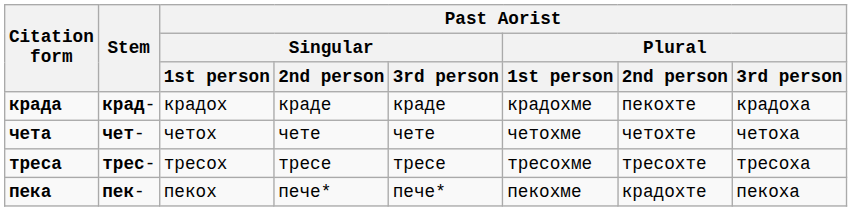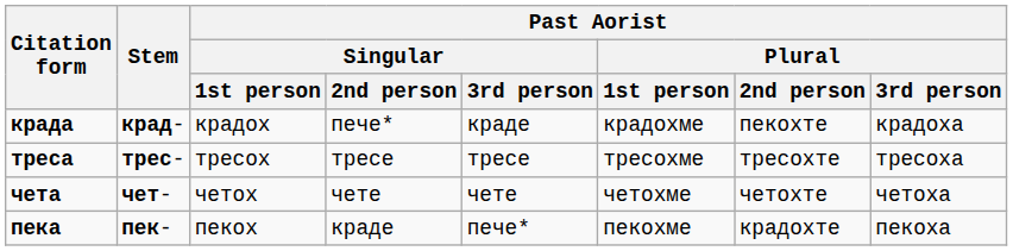 <table class="wikitable">
 <tr>
 <th rowspan="3">Citation<br>form</th>
 <th rowspan="3">Stem</th>
 <th colspan="6">Past Aorist</th>
 </tr>
 <tr>
 <th colspan="3">Singular</th>
 <th colspan="3">Plural</th>
 </tr>
 <tr>
 <th><strong>1st person</strong></th>
 <th><strong>2nd person</strong></th>
 <th><strong>3rd person</strong></th>
 <th><strong>1st person</strong></th>
 <th><strong>2nd person</strong></th>
 <th><strong>3rd person</strong></th>
 </tr>
 <tr>
 <td><strong>крада</strong> <br></td>
 <td><strong>крад</strong>- <br></td>
 <td>крад<span>о</span><span>х</span> <br></td>
-<td>крад<span>е</span> <br></td>
+<td>пе<span>ч</span><span>е</span>* <br></td>
 <td>крад<span>е</span> <br></td>
 <td>крад<span>о</span><span>хме</span> <br></td>
 <td>пе<span>к</span><span>о</span><span>хте</span> <br></td>
 <td>крад<span>о</span><span>ха</span> <br></td>
+</tr>
+<tr>
+<td><strong>треса</strong> <br></td>
+<td><strong>трес</strong>- <br></td>
+<td>трес<span>о</span><span>х</span> <br></td>
+<td>трес<span>е</span> <br></td>
+<td>трес<span>е</span> <br></td>
+<td>трес<span>о</span><span>хме</span> <br></td>
+<td>трес<span>о</span><span>хте</span> <br></td>
+<td>трес<span>о</span><span>ха</span> <br></td>
 </tr>
 <tr>
 <td><strong>чета</strong> <br></td>
 <td><strong>чет</strong>- <br></td>
 <td>чет<span>о</span><span>х</span> <br></td>
 <td>чет<span>е</span> <br></td>
 <td>чет<span>е</span> <br></td>
 <td>чет<span>о</span><span>хме</span> <br></td>
 <td>чет<span>о</span><span>хте</span> <br></td>
 <td>чет<span>о</span><span>ха</span> <br></td>
 </tr>
 <tr>
-<td><strong>треса</strong> <br></td>
-<td><strong>трес</strong>- <br></td>
-<td>трес<span>о</span><span>х</span> <br></td>
-<td>трес<span>е</span> <br></td>
-<td>трес<span>е</span> <br></td>
-<td>трес<span>о</span><span>хме</span> <br></td>
-<td>трес<span>о</span><span>хте</span> <br></td>
-<td>трес<span>о</span><span>ха</span> <br></td>
-</tr>
-<tr>
 <td><strong>пека</strong> <br></td>
 <td><strong>пе<span>к</span></strong>- <br></td>
 <td>пе<span>к</span><span>о</span><span>х</span> <br></td>
-<td>пе<span>ч</span><span>е</span>* <br></td>
+<td>крад<span>е</span> <br></td>
 <td>пе<span>ч</span><span>е</span>* <br></td>
 <td>пе<span>к</span><span>о</span><span>хме</span> <br></td>
 <td>крад<span>о</span><span>хте</span> <br></td>
 <td>пе<span>к</span><span>о</span><span>ха</span> <br></td>
 </tr>
 </table>
